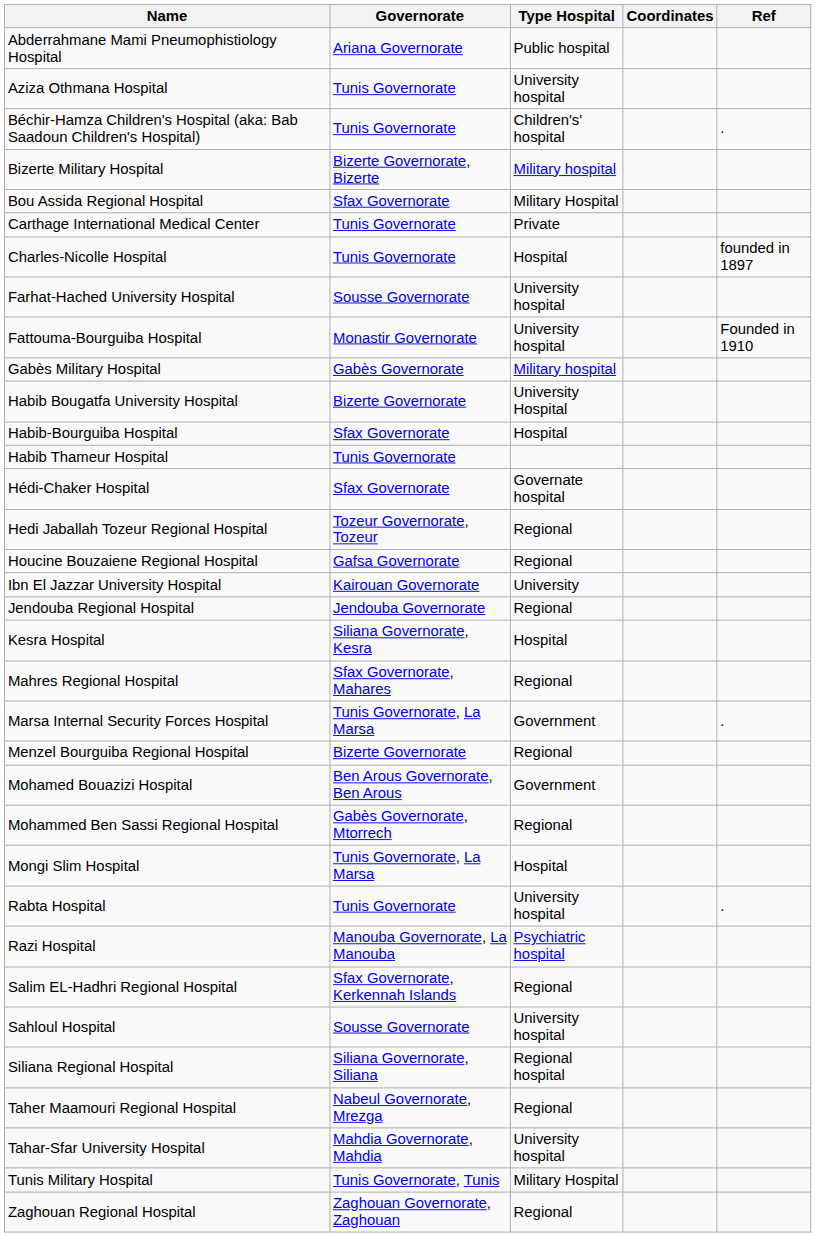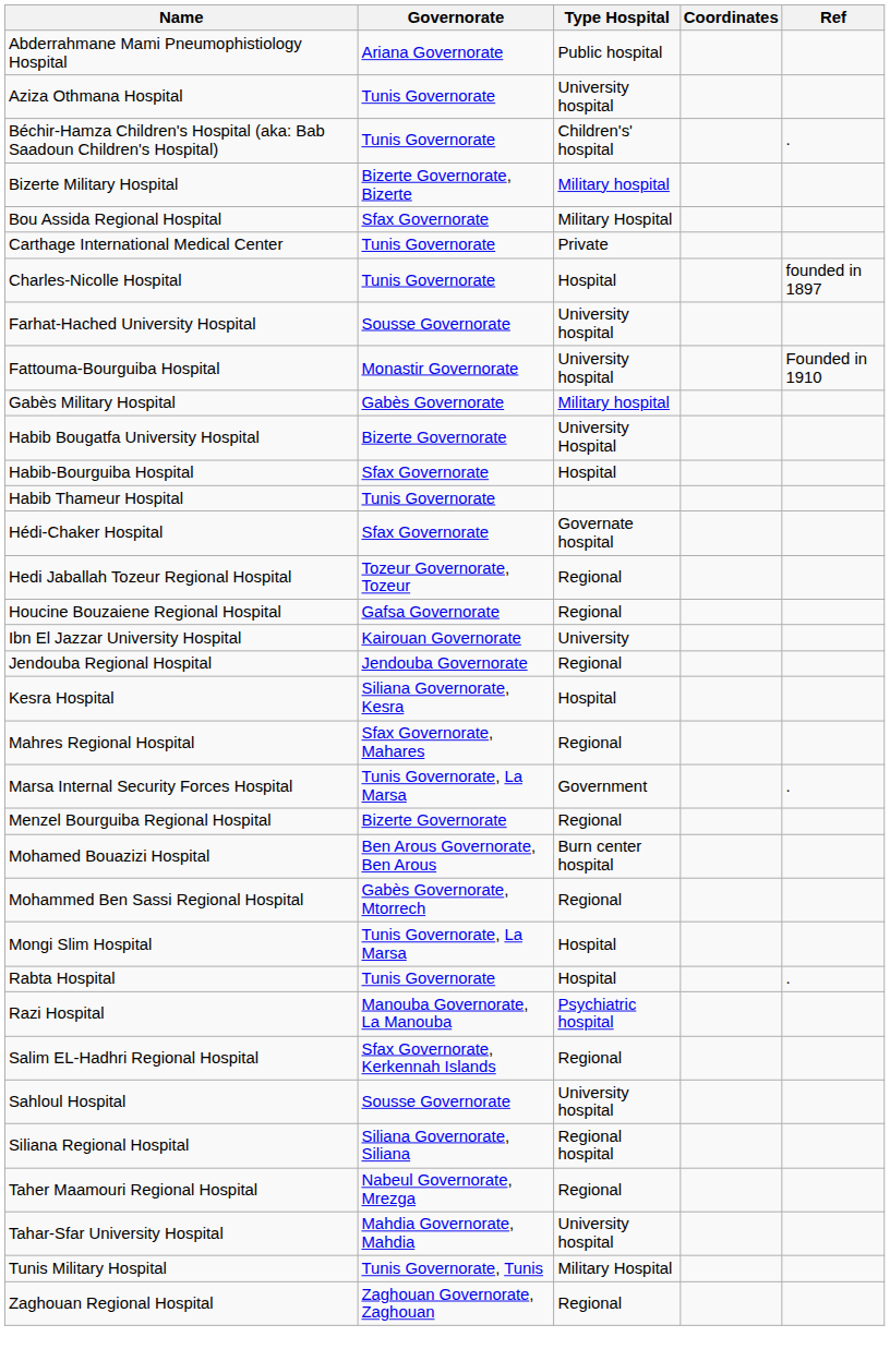 <table class="wikitable sortable plainrowheaders" summary="Hospitals in Tunisia">
 <tr>
 <th>Name</th>
 <th>Governorate</th>
 <th>Type Hospital</th>
 <th>Coordinates</th>
 <th>Ref</th>
 </tr>
 <tr>
 <td>Abderrahmane Mami Pneumophistiology Hospital</td>
 <td><a href='#'>Ariana Governorate</a></td>
 <td>Public hospital</td>
 <td></td>
 <td></td>
 </tr>
 <tr>
 <td>Aziza Othmana Hospital</td>
 <td><a href='#'>Tunis Governorate</a></td>
 <td>University hospital</td>
 <td></td>
 <td></td>
 </tr>
 <tr>
 <td>Béchir-Hamza Children's Hospital (aka: Bab Saadoun Children's Hospital)</td>
 <td><a href='#'>Tunis Governorate</a></td>
 <td>Children's' hospital</td>
 <td></td>
 <td>.</td>
 </tr>
 <tr>
 <td>Bizerte Military Hospital</td>
 <td><a href='#'>Bizerte Governorate</a>, <a href='#'>Bizerte</a></td>
 <td><a href='#'>Military hospital</a></td>
 <td></td>
 <td></td>
 </tr>
 <tr>
 <td>Bou Assida Regional Hospital</td>
 <td><a href='#'>Sfax Governorate</a></td>
 <td>Military Hospital</td>
 <td></td>
 <td></td>
 </tr>
 <tr>
 <td>Carthage International Medical Center</td>
 <td><a href='#'>Tunis Governorate</a></td>
 <td>Private</td>
 <td></td>
 <td></td>
 </tr>
 <tr>
 <td>Charles-Nicolle Hospital</td>
 <td><a href='#'>Tunis Governorate</a></td>
 <td>Hospital</td>
 <td></td>
 <td>founded in 1897</td>
 </tr>
 <tr>
 <td>Farhat-Hached University Hospital</td>
 <td><a href='#'>Sousse Governorate</a></td>
 <td>University hospital</td>
 <td></td>
 <td></td>
 </tr>
 <tr>
 <td>Fattouma-Bourguiba Hospital</td>
 <td><a href='#'>Monastir Governorate</a></td>
 <td>University hospital</td>
 <td></td>
 <td>Founded in 1910</td>
 </tr>
 <tr>
 <td>Gabès Military Hospital</td>
 <td><a href='#'>Gabès Governorate</a></td>
 <td><a href='#'>Military hospital</a></td>
 <td></td>
 <td></td>
 </tr>
 <tr>
 <td>Habib Bougatfa University Hospital</td>
 <td><a href='#'>Bizerte Governorate</a></td>
 <td>University Hospital</td>
 <td></td>
 <td></td>
 </tr>
 <tr>
 <td>Habib-Bourguiba Hospital</td>
 <td><a href='#'>Sfax Governorate</a></td>
 <td>Hospital</td>
 <td></td>
 <td></td>
 </tr>
 <tr>
 <td>Habib Thameur Hospital</td>
 <td><a href='#'>Tunis Governorate</a></td>
 <td></td>
 <td></td>
 <td></td>
 </tr>
 <tr>
 <td>Hédi-Chaker Hospital</td>
 <td><a href='#'>Sfax Governorate</a></td>
 <td>Governate hospital</td>
 <td></td>
 <td></td>
 </tr>
 <tr>
 <td>Hedi Jaballah Tozeur Regional Hospital</td>
 <td><a href='#'>Tozeur Governorate</a>, <a href='#'>Tozeur</a></td>
 <td>Regional</td>
 <td></td>
 <td></td>
 </tr>
 <tr>
 <td>Houcine Bouzaiene Regional Hospital</td>
 <td><a href='#'>Gafsa Governorate</a></td>
 <td>Regional</td>
 <td></td>
 <td></td>
 </tr>
 <tr>
 <td>Ibn El Jazzar University Hospital</td>
 <td><a href='#'>Kairouan Governorate</a></td>
 <td>University</td>
 <td></td>
 <td></td>
 </tr>
 <tr>
 <td>Jendouba Regional Hospital</td>
 <td><a href='#'>Jendouba Governorate</a></td>
 <td>Regional</td>
 <td></td>
 <td></td>
 </tr>
 <tr>
 <td>Kesra Hospital</td>
 <td><a href='#'>Siliana Governorate</a>, <a href='#'>Kesra</a></td>
 <td>Hospital</td>
 <td></td>
 <td></td>
 </tr>
 <tr>
 <td>Mahres Regional Hospital</td>
 <td><a href='#'>Sfax Governorate</a>, <a href='#'>Mahares</a></td>
 <td>Regional</td>
 <td></td>
 <td></td>
 </tr>
 <tr>
 <td>Marsa Internal Security Forces Hospital</td>
 <td><a href='#'>Tunis Governorate</a>, <a href='#'>La Marsa</a></td>
 <td>Government</td>
 <td></td>
 <td>.</td>
 </tr>
 <tr>
 <td>Menzel Bourguiba Regional Hospital</td>
 <td><a href='#'>Bizerte Governorate</a></td>
 <td>Regional</td>
 <td></td>
 <td></td>
 </tr>
 <tr>
 <td>Mohamed Bouazizi Hospital</td>
 <td><a href='#'>Ben Arous Governorate</a>, <a href='#'>Ben Arous</a></td>
-<td>Government</td>
+<td>Burn center hospital</td>
 <td></td>
 <td></td>
 </tr>
 <tr>
 <td>Mohammed Ben Sassi Regional Hospital</td>
 <td><a href='#'>Gabès Governorate</a>, <a href='#'>Mtorrech</a></td>
 <td>Regional</td>
 <td></td>
 <td></td>
 </tr>
 <tr>
 <td>Mongi Slim Hospital</td>
 <td><a href='#'>Tunis Governorate</a>, <a href='#'>La Marsa</a></td>
 <td>Hospital</td>
 <td></td>
 <td></td>
 </tr>
 <tr>
 <td>Rabta Hospital</td>
 <td><a href='#'>Tunis Governorate</a></td>
-<td>University hospital</td>
+<td>Hospital</td>
 <td></td>
 <td>.</td>
 </tr>
 <tr>
 <td>Razi Hospital</td>
 <td><a href='#'>Manouba Governorate</a>, <a href='#'>La Manouba</a></td>
 <td><a href='#'>Psychiatric hospital</a></td>
 <td></td>
 <td></td>
 </tr>
 <tr>
 <td>Salim EL-Hadhri Regional Hospital</td>
 <td><a href='#'>Sfax Governorate</a>, <a href='#'>Kerkennah Islands</a></td>
 <td>Regional</td>
 <td></td>
 <td></td>
 </tr>
 <tr>
 <td>Sahloul Hospital</td>
 <td><a href='#'>Sousse Governorate</a></td>
 <td>University hospital</td>
 <td></td>
 <td></td>
 </tr>
 <tr>
 <td>Siliana Regional Hospital</td>
 <td><a href='#'>Siliana Governorate</a>, <a href='#'>Siliana</a></td>
 <td>Regional hospital</td>
 <td></td>
 <td></td>
 </tr>
 <tr>
 <td>Taher Maamouri Regional Hospital</td>
 <td><a href='#'>Nabeul Governorate</a>, <a href='#'>Mrezga</a></td>
 <td>Regional</td>
 <td></td>
 <td></td>
 </tr>
 <tr>
 <td>Tahar-Sfar University Hospital</td>
 <td><a href='#'>Mahdia Governorate</a>, <a href='#'>Mahdia</a></td>
 <td>University hospital</td>
 <td></td>
 <td></td>
 </tr>
 <tr>
 <td>Tunis Military Hospital</td>
 <td><a href='#'>Tunis Governorate</a>, <a href='#'>Tunis</a></td>
 <td>Military Hospital</td>
 <td></td>
 <td></td>
 </tr>
 <tr>
 <td>Zaghouan Regional Hospital</td>
 <td><a href='#'>Zaghouan Governorate</a>, <a href='#'>Zaghouan</a></td>
 <td>Regional</td>
 <td></td>
 <td></td>
 </tr>
 </table>
